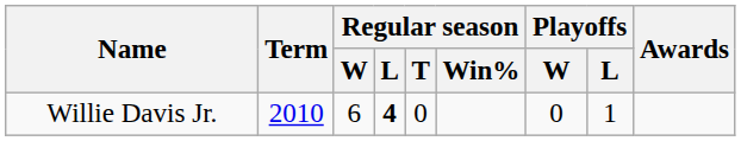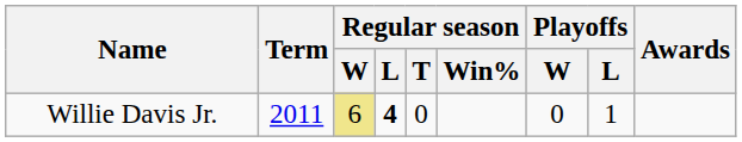 <table class="wikitable">
 <tr>
 <th rowspan="2" style="width:140px;">Name</th>
 <th rowspan="2">Term</th>
 <th colspan="4">Regular season</th>
 <th colspan="2">Playoffs</th>
 <th rowspan="2">Awards</th>
 </tr>
 <tr>
 <th>W</th>
 <th>L</th>
 <th>T</th>
 <th>Win%</th>
 <th>W</th>
 <th>L</th>
 </tr>
 <tr>
 <td style="text-align:center;">Willie Davis Jr.</td>
-<td style="text-align:center;"><a href='#'>2010</a></td>
-<td style="text-align:center;">6</td>
+<td style="text-align:center;"><a href='#'>2011</a></td>
+<td style="background: khaki; text-align:center;">6</td>
 <td style="text-align:center;"><strong>4</strong></td>
 <td style="text-align:center;">0</td>
 <td style="text-align:center;"></td>
 <td style="text-align:center;">0</td>
 <td style="text-align:center;">1</td>
 <td style="text-align:center;"></td>
 </tr>
 </table>
